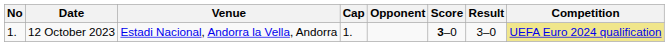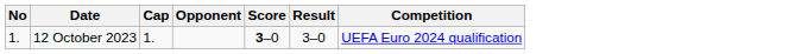 <table class="wikitable" style="font-size:100%;">
 <tr>
 <th>No</th>
 <th>Date</th>
-<th>Venue</th>
 <th>Cap</th>
 <th>Opponent</th>
 <th>Score</th>
 <th>Result</th>
 <th>Competition</th>
 </tr>
 <tr>
 <td>1.</td>
 <td>12 October 2023</td>
-<td><a href='#'>Estadi Nacional</a>, <a href='#'>Andorra la Vella</a>, Andorra</td>
 <td>1.</td>
 <td></td>
 <td align=center><strong>3</strong>–0</td>
 <td align=center>3–0</td>
-<td style="background: khaki;"><a href='#'>UEFA Euro 2024 qualification</a></td>
+<td><a href='#'>UEFA Euro 2024 qualification</a></td>
 </tr>
 </table>
